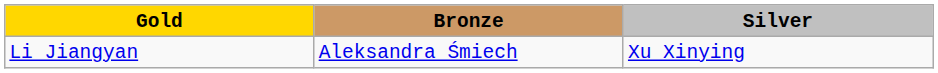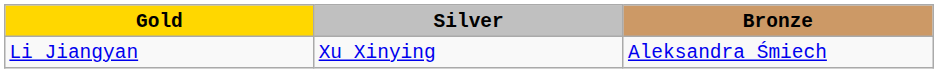 <table class="wikitable" style="text-align:left">
 <tr align="center">
 <td width=200 bgcolor=gold><strong>Gold</strong></td>
+<td width=200 bgcolor=silver><strong>Silver</strong></td>
 <td width=200 bgcolor=CC9966><strong>Bronze</strong></td>
-<td width=200 bgcolor=silver><strong>Silver</strong></td>
 </tr>
 <tr>
 <td><a href='#'>Li Jiangyan</a><br></td>
+<td><a href='#'>Xu Xinying</a><br></td>
 <td><a href='#'>Aleksandra Śmiech</a><br></td>
-<td><a href='#'>Xu Xinying</a><br></td>
 </tr>
 </table>
